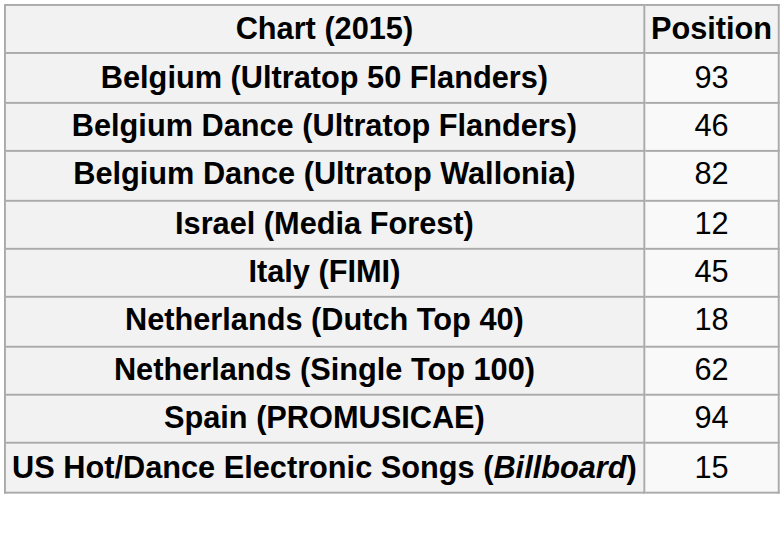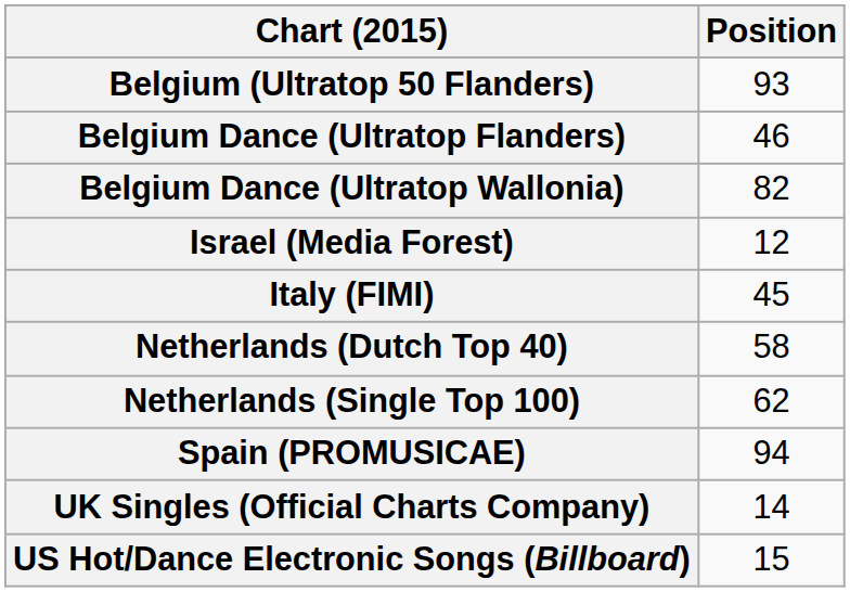 <table class="wikitable plainrowheaders sortable" style="text-align:center">
 <tr>
 <th scope="col">Chart (2015)</th>
 <th scope="col">Position</th>
 </tr>
 <tr>
 <th scope="row">Belgium (Ultratop 50 Flanders)</th>
 <td>93</td>
 </tr>
 <tr>
 <th scope="row">Belgium Dance (Ultratop Flanders)</th>
 <td>46</td>
 </tr>
 <tr>
 <th scope="row">Belgium Dance (Ultratop Wallonia)</th>
 <td>82</td>
 </tr>
 <tr>
 <th scope="row">Israel (Media Forest)</th>
 <td>12</td>
 </tr>
 <tr>
 <th scope="row">Italy (FIMI)</th>
 <td>45</td>
 </tr>
 <tr>
 <th scope="row">Netherlands (Dutch Top 40)</th>
-<td>18</td>
+<td>58</td>
 </tr>
 <tr>
 <th scope="row">Netherlands (Single Top 100)</th>
 <td>62</td>
 </tr>
 <tr>
 <th scope="row">Spain (PROMUSICAE)</th>
 <td>94</td>
 </tr>
 <tr>
+<th scope="row">UK Singles (Official Charts Company)</th>
+<td>14</td>
+</tr>
+<tr>
 <th scope="row">US Hot/Dance Electronic Songs (<em>Billboard</em>)</th>
 <td>15</td>
 </tr>
 </table>
